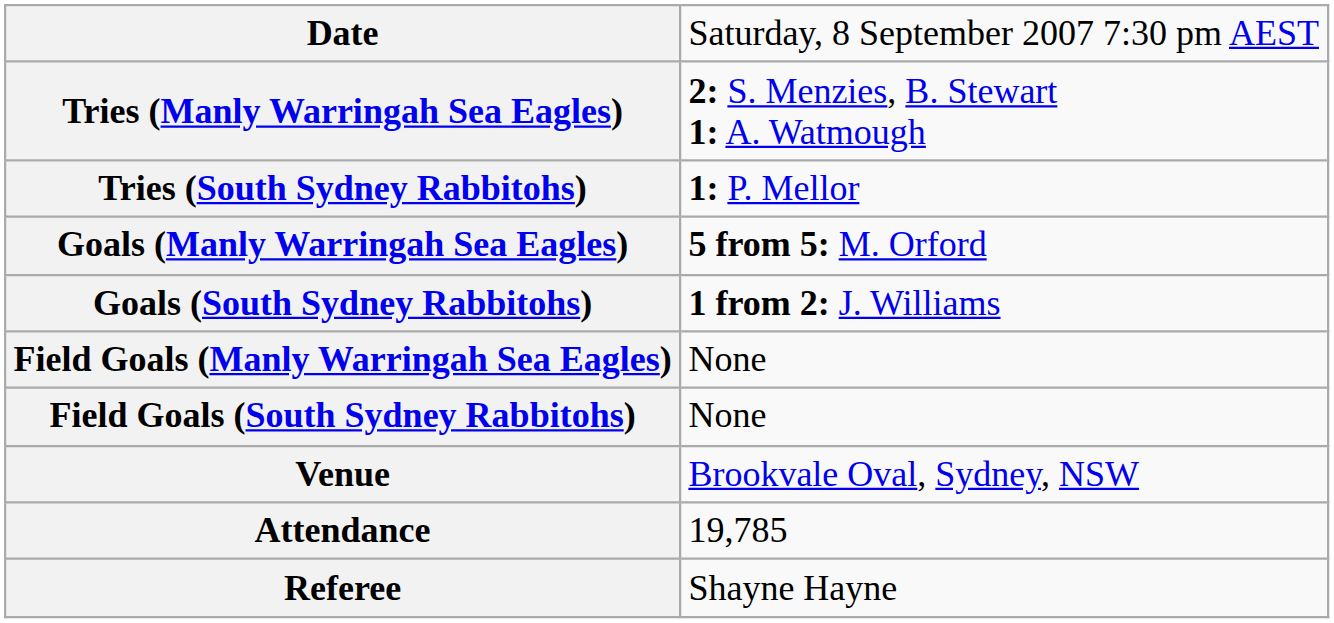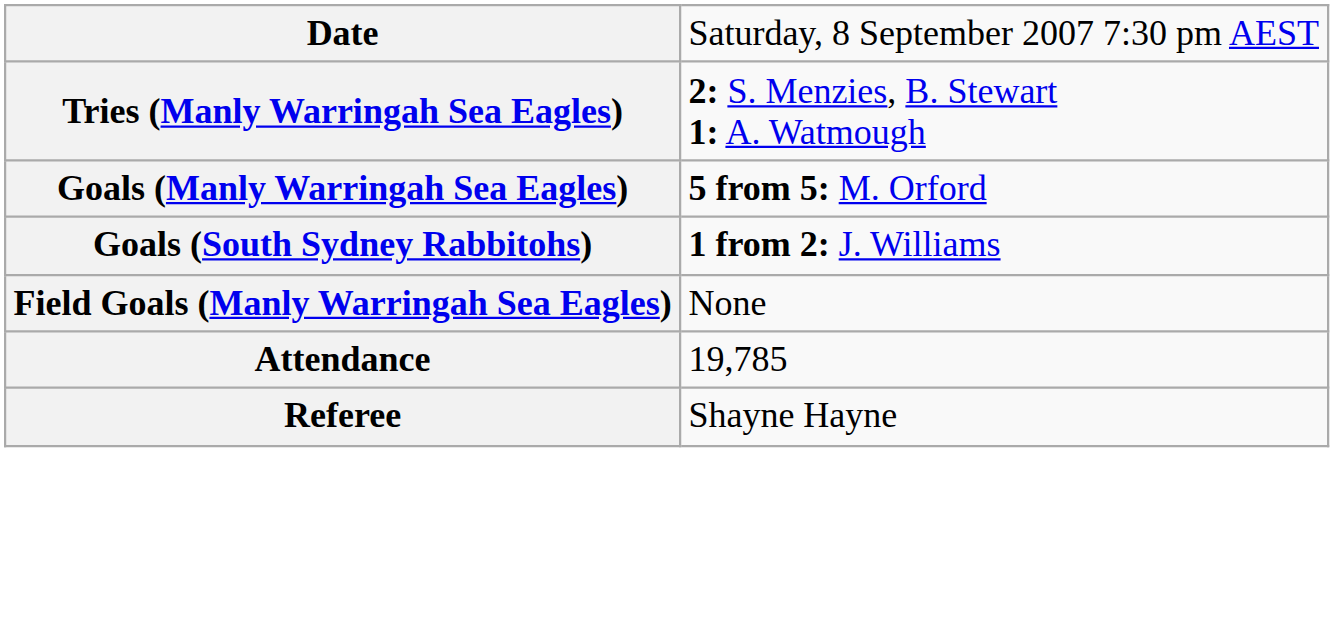 <table class="wikitable">
 <tr>
 <th>Date</th>
 <td>Saturday, 8 September 2007 7:30 pm <a href='#'>AEST</a></td>
 </tr>
 <tr>
 <th>Tries (<a href='#'>Manly Warringah Sea Eagles</a>)</th>
 <td><strong>2:</strong> <a href='#'>S. Menzies</a>, <a href='#'>B. Stewart</a><br> <strong>1:</strong> <a href='#'>A. Watmough</a></td>
-</tr>
-<tr>
-<th>Tries (<a href='#'>South Sydney Rabbitohs</a>)</th>
-<td><strong>1:</strong> <a href='#'>P. Mellor</a></td>
 </tr>
 <tr>
 <th>Goals (<a href='#'>Manly Warringah Sea Eagles</a>)</th>
 <td><strong>5 from 5:</strong> <a href='#'>M. Orford</a></td>
 </tr>
 <tr>
 <th>Goals (<a href='#'>South Sydney Rabbitohs</a>)</th>
 <td><strong>1 from 2:</strong> <a href='#'>J. Williams</a></td>
 </tr>
 <tr>
 <th>Field Goals (<a href='#'>Manly Warringah Sea Eagles</a>)</th>
 <td>None</td>
 </tr>
 <tr>
-<th>Field Goals (<a href='#'>South Sydney Rabbitohs</a>)</th>
-<td>None</td>
-</tr>
-<tr>
-<th>Venue</th>
-<td><a href='#'>Brookvale Oval</a>, <a href='#'>Sydney</a>, <a href='#'>NSW</a></td>
-</tr>
-<tr>
 <th>Attendance</th>
 <td>19,785</td>
 </tr>
 <tr>
 <th>Referee</th>
 <td>Shayne Hayne</td>
 </tr>
 </table>
